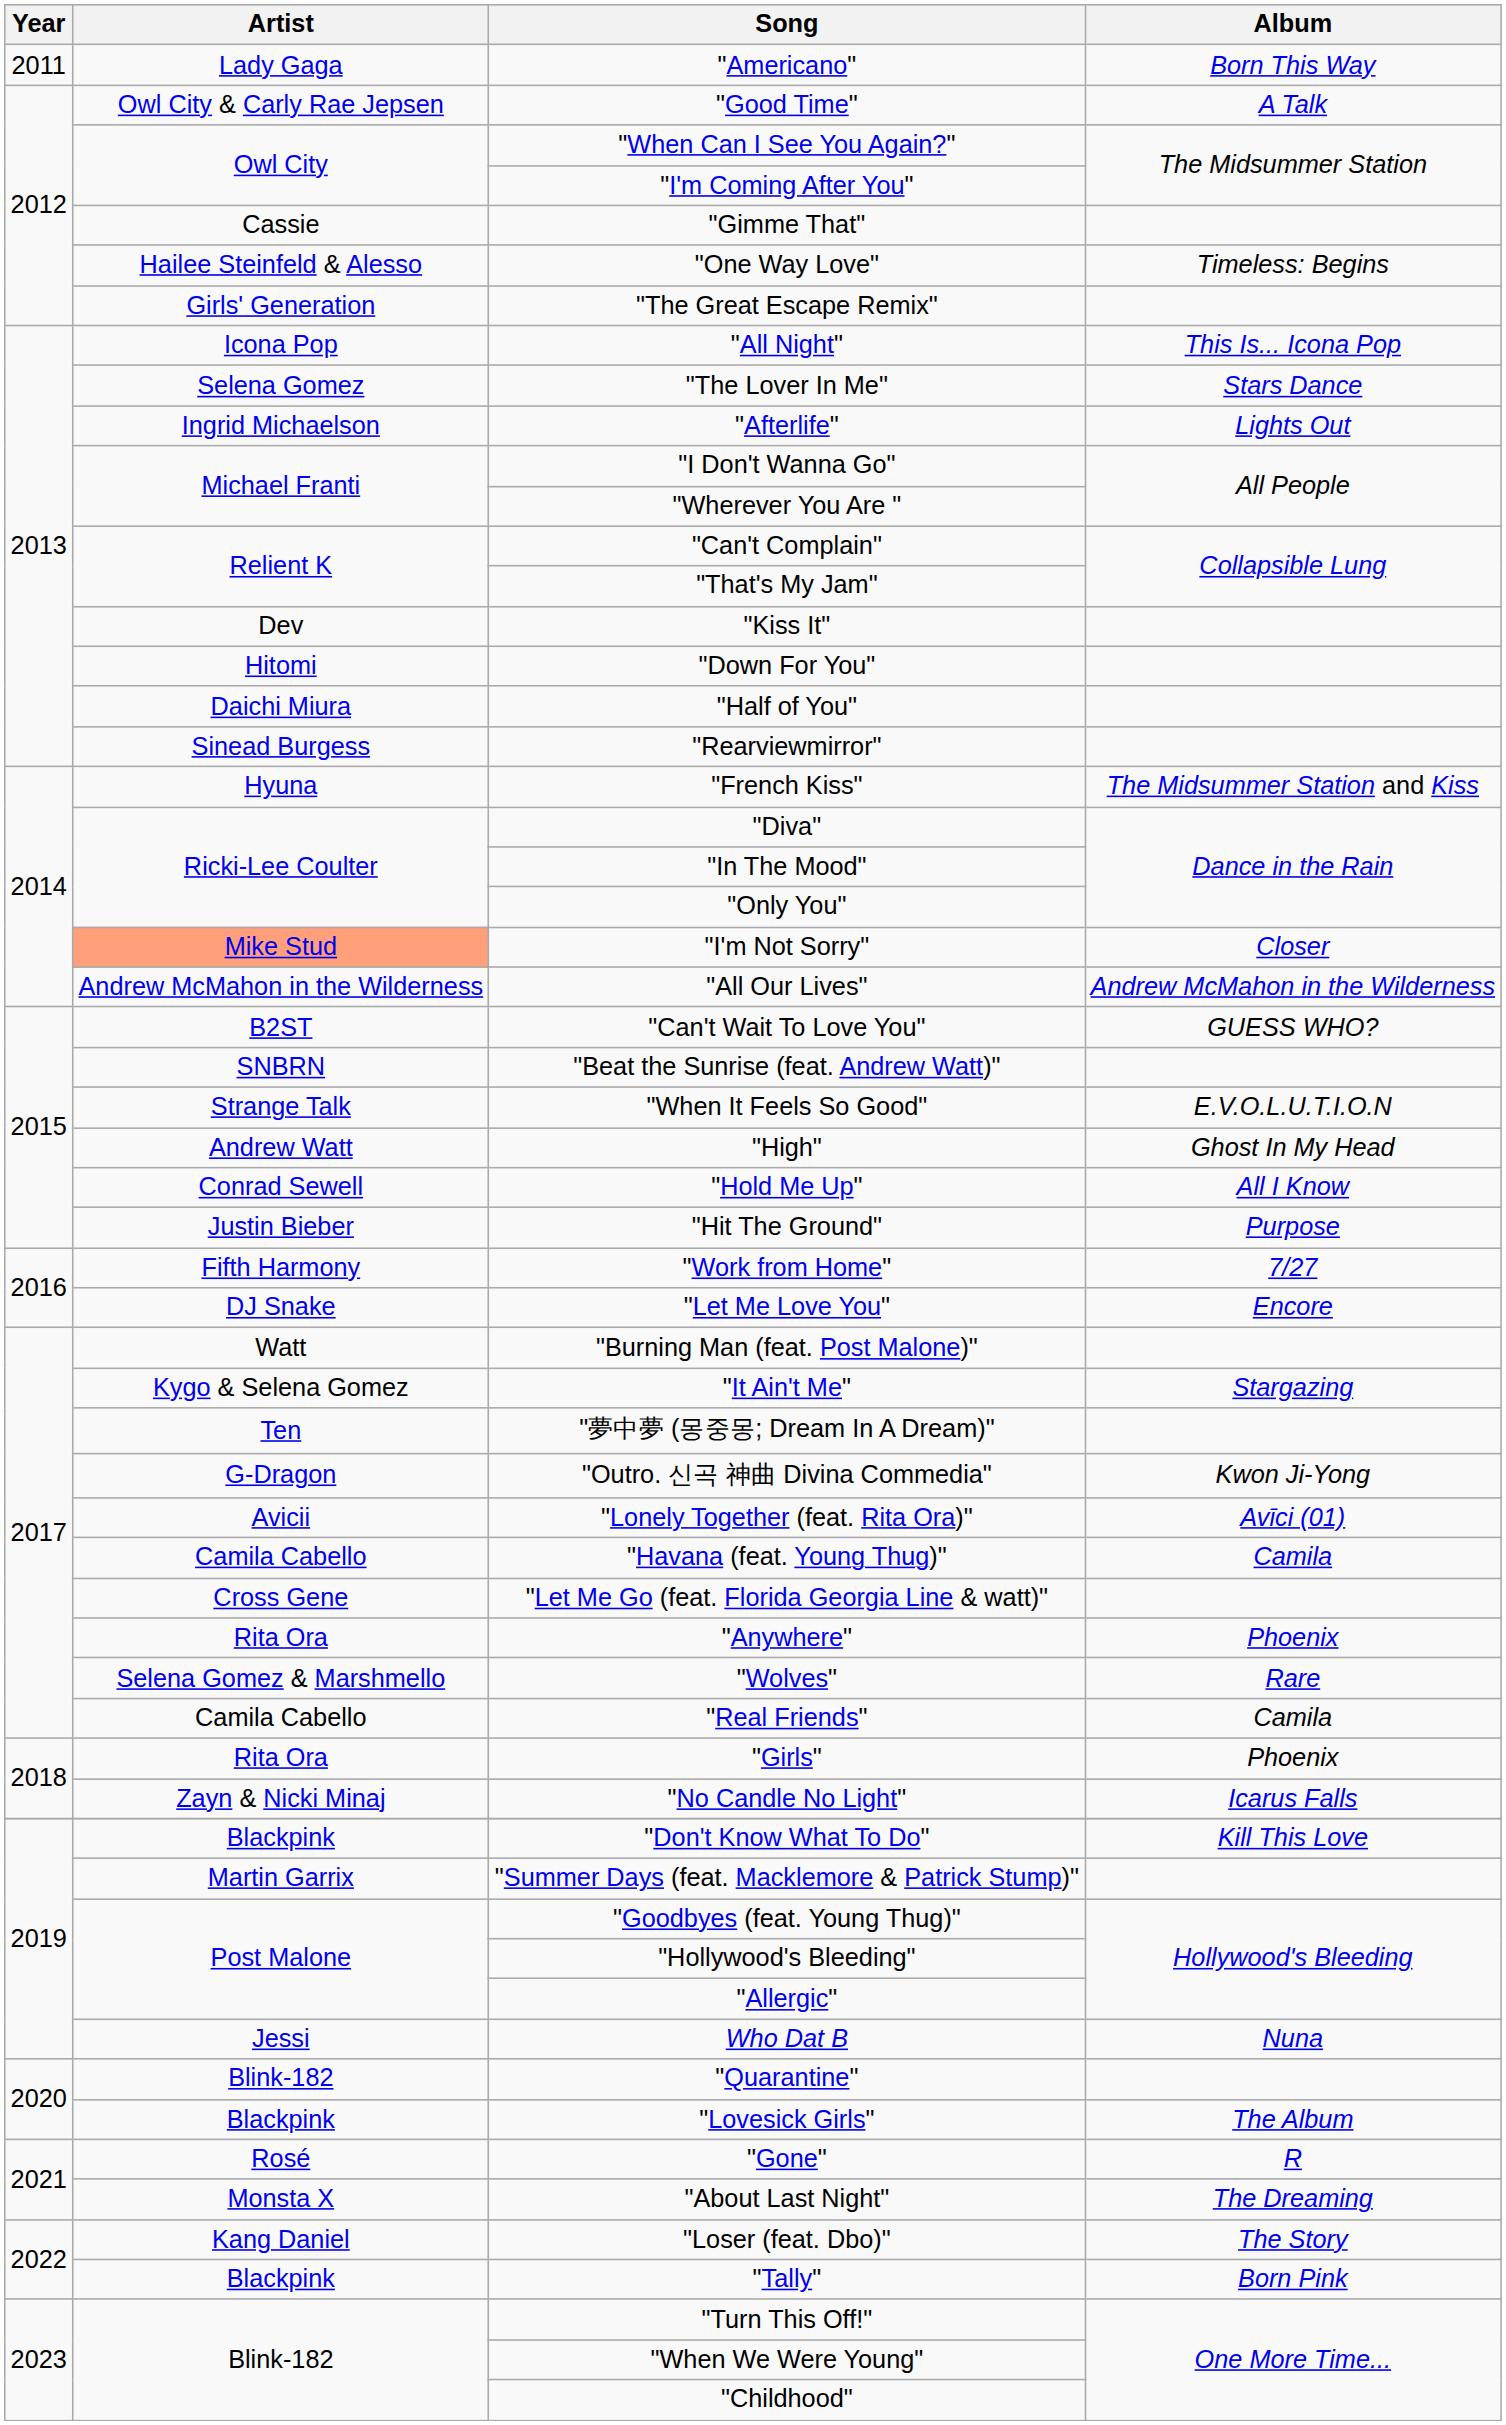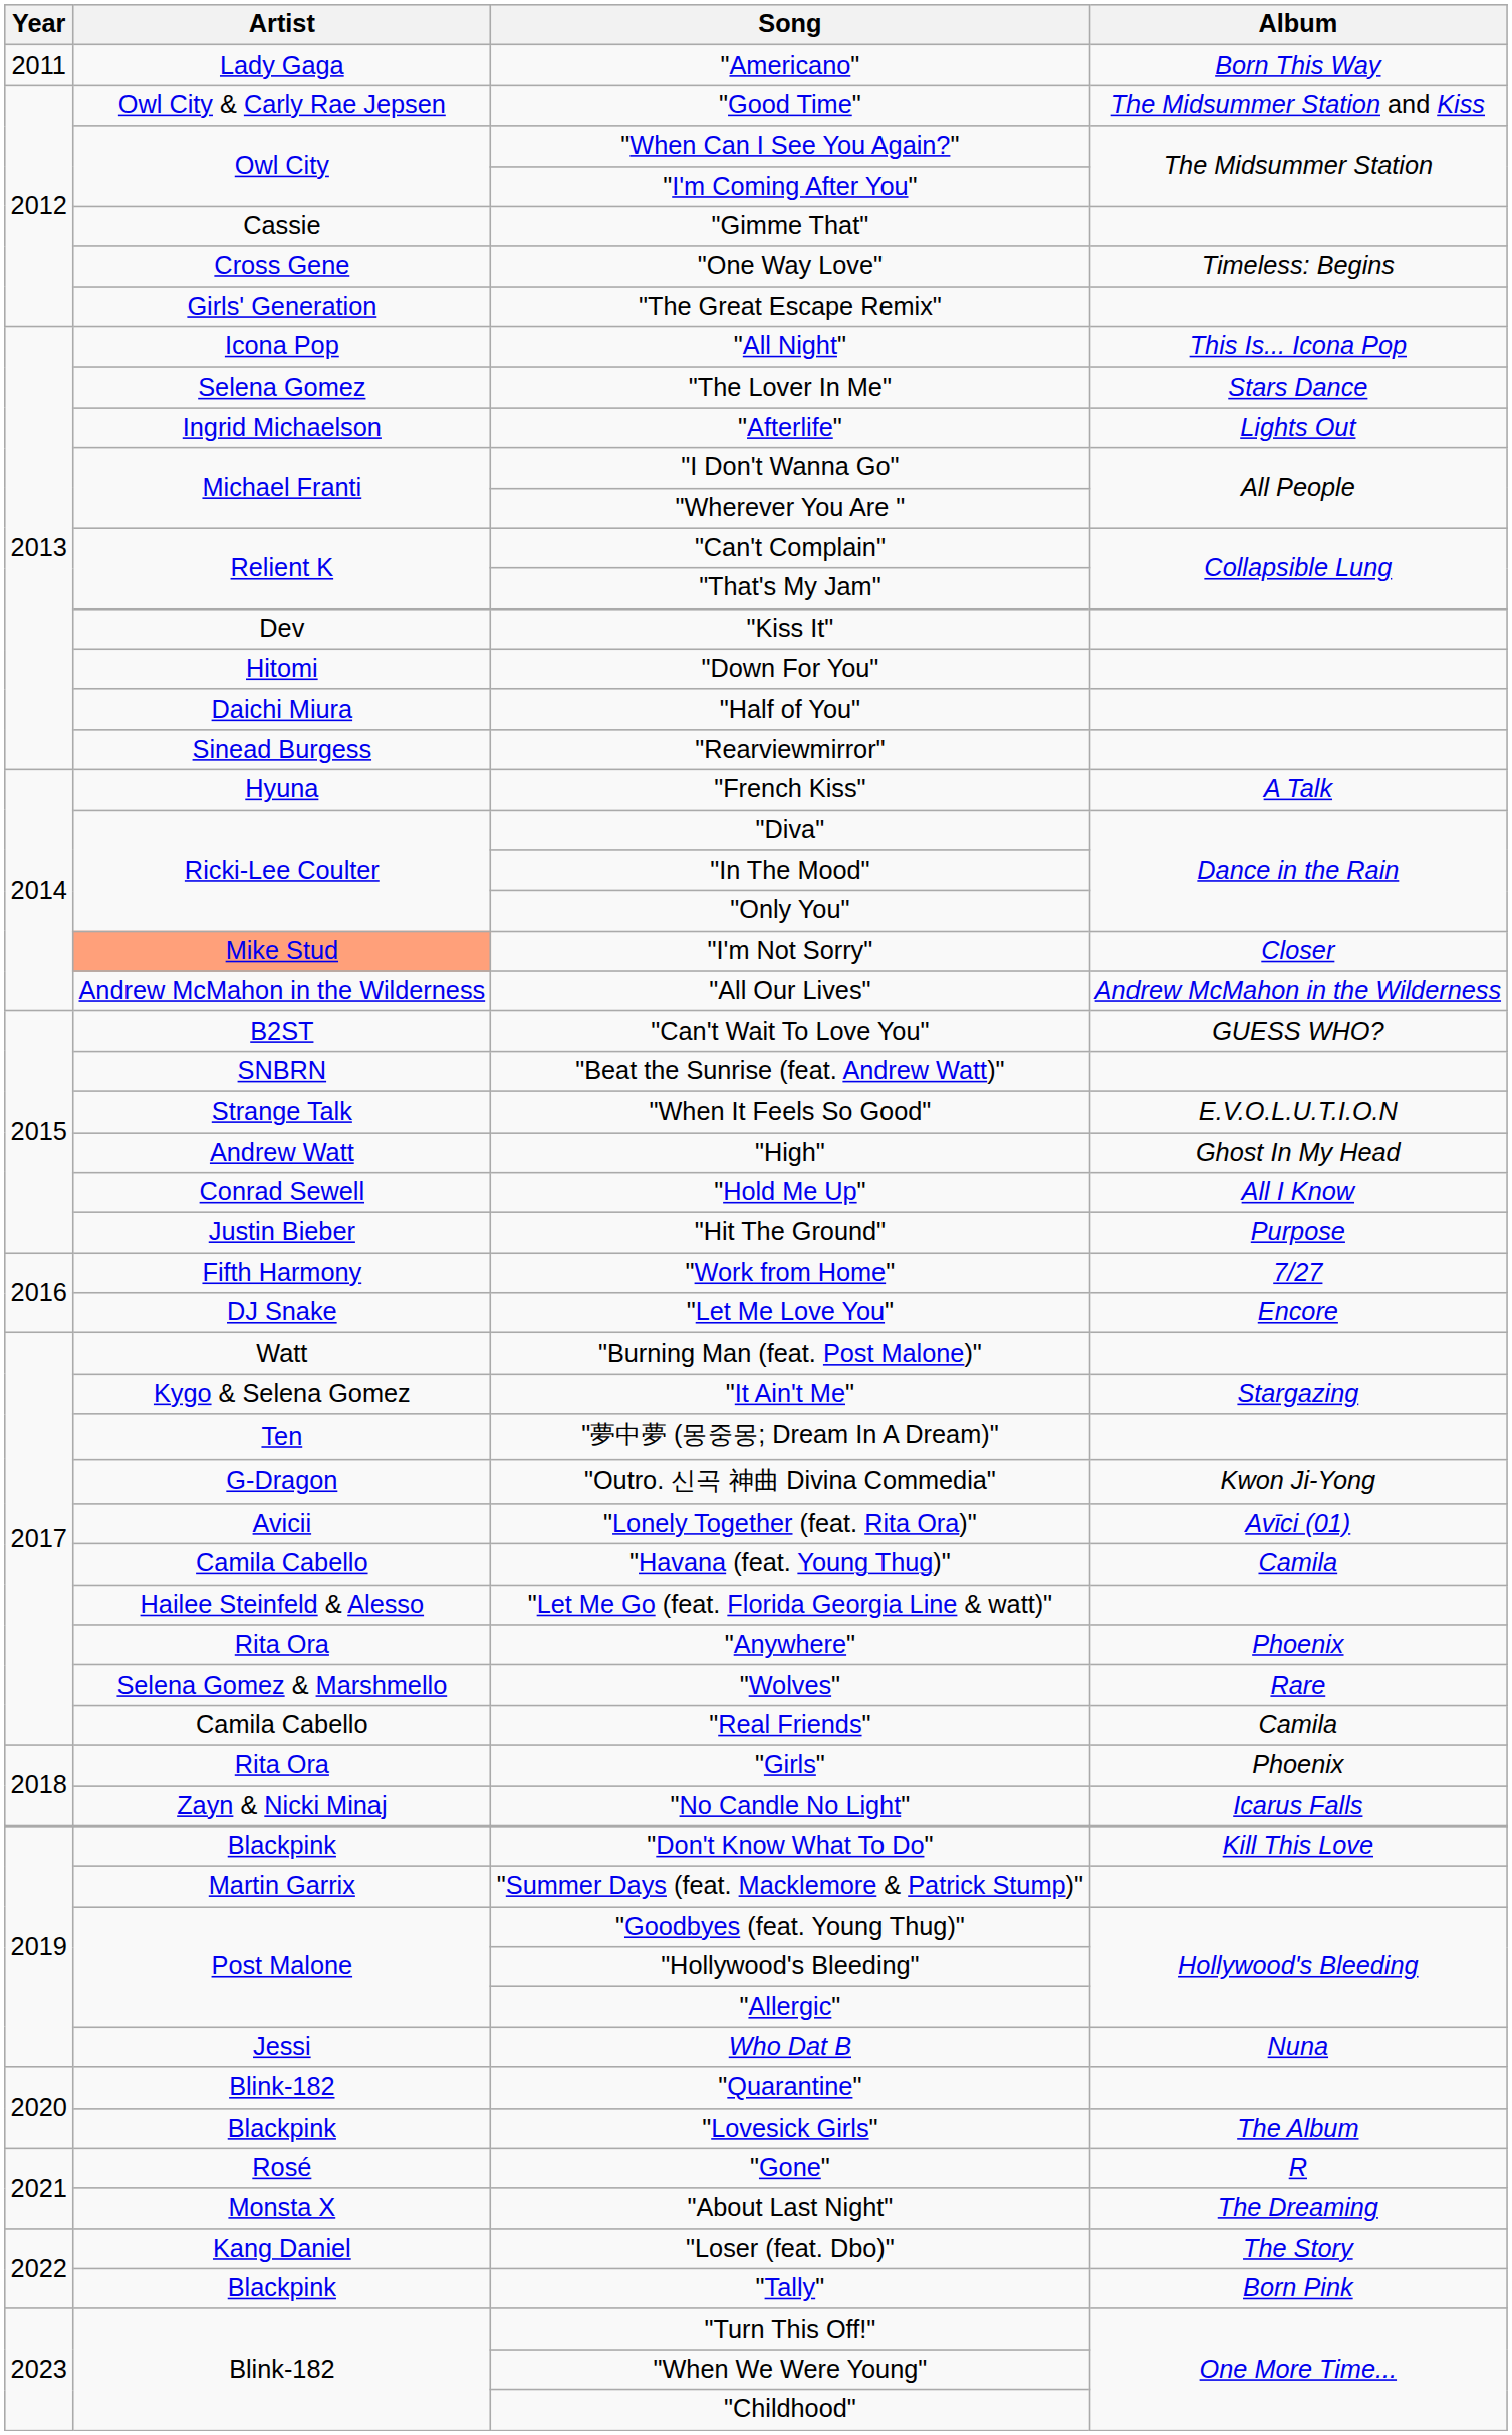 <table class="wikitable" style="text-align:center;">
 <tr>
 <th scope "row">Year</th>
 <th scope "row">Artist</th>
 <th scope "row">Song</th>
 <th scope "row">Album</th>
 </tr>
 <tr>
 <td>2011</td>
 <td><a href='#'>Lady Gaga</a></td>
 <td>"<a href='#'>Americano</a>"</td>
 <td><a href='#'><em>Born This Way</em></a></td>
 </tr>
 <tr>
 <td rowspan="6">2012</td>
 <td><a href='#'>Owl City</a> & <a href='#'>Carly Rae Jepsen</a></td>
 <td>"<a href='#'>Good Time</a>"</td>
-<td><em><a href='#'>A Talk</a></em></td>
+<td><em><a href='#'>The Midsummer Station</a></em> and <em><a href='#'>Kiss</a></em></td>
 </tr>
 <tr>
 <td rowspan="2"><a href='#'>Owl City</a></td>
 <td>"<a href='#'>When Can I See You Again?</a>"</td>
 <td rowspan="2"><em>The Midsummer Station</em></td>
 </tr>
 <tr>
 <td>"<a href='#'>I'm Coming After You</a>"</td>
 </tr>
 <tr>
 <td>Cassie</td>
 <td>"Gimme That"</td>
 <td></td>
 </tr>
 <tr>
-<td><a href='#'>Hailee Steinfeld</a> & <a href='#'>Alesso</a></td>
+<td><a href='#'>Cross Gene</a></td>
 <td>"One Way Love"</td>
 <td><em>Timeless: Begins</em></td>
 </tr>
 <tr>
 <td><a href='#'>Girls' Generation</a></td>
 <td>"The Great Escape Remix"</td>
 <td></td>
 </tr>
 <tr>
 <td rowspan="11">2013</td>
 <td><a href='#'>Icona Pop</a></td>
 <td>"<a href='#'>All Night</a>"</td>
 <td><em><a href='#'>This Is... Icona Pop</a></em></td>
 </tr>
 <tr>
 <td><a href='#'>Selena Gomez</a></td>
 <td>"The Lover In Me"</td>
 <td><em><a href='#'>Stars Dance</a></em></td>
 </tr>
 <tr>
 <td><a href='#'>Ingrid Michaelson</a></td>
 <td>"<a href='#'>Afterlife</a>"</td>
 <td><em><a href='#'>Lights Out</a></em></td>
 </tr>
 <tr>
 <td rowspan="2"><a href='#'>Michael Franti</a></td>
 <td>"I Don't Wanna Go"</td>
 <td rowspan="2"><em>All People</em></td>
 </tr>
 <tr>
 <td>"Wherever You Are "</td>
 </tr>
 <tr>
 <td rowspan="2"><a href='#'>Relient K</a></td>
 <td>"Can't Complain"</td>
 <td rowspan="2"><em><a href='#'>Collapsible Lung</a></em></td>
 </tr>
 <tr>
 <td>"That's My Jam"</td>
 </tr>
 <tr>
 <td>Dev</td>
 <td>"Kiss It"</td>
 <td></td>
 </tr>
 <tr>
 <td><a href='#'>Hitomi</a></td>
 <td>"Down For You"</td>
 <td></td>
 </tr>
 <tr>
 <td><a href='#'>Daichi Miura</a></td>
 <td>"Half of You"</td>
 <td></td>
 </tr>
 <tr>
 <td><a href='#'>Sinead Burgess</a></td>
 <td>"Rearviewmirror"</td>
 <td></td>
 </tr>
 <tr>
 <td rowspan="6">2014</td>
 <td><a href='#'>Hyuna</a></td>
 <td>"French Kiss"</td>
-<td><em><a href='#'>The Midsummer Station</a></em> and <em><a href='#'>Kiss</a></em></td>
+<td><em><a href='#'>A Talk</a></em></td>
 </tr>
 <tr>
 <td rowspan="3"><a href='#'>Ricki-Lee Coulter</a></td>
 <td>"Diva"</td>
 <td rowspan="3"><a href='#'><em>Dance in the Rain</em></a></td>
 </tr>
 <tr>
 <td>"In The Mood"</td>
 </tr>
 <tr>
 <td>"Only You"</td>
 </tr>
 <tr>
 <td style="background: lightsalmon;"><a href='#'>Mike Stud</a></td>
 <td>"I'm Not Sorry"</td>
 <td><a href='#'><em>Closer</em></a></td>
 </tr>
 <tr>
 <td><a href='#'>Andrew McMahon in the Wilderness</a></td>
 <td>"All Our Lives"</td>
 <td><a href='#'><em>Andrew McMahon in the Wilderness</em></a></td>
 </tr>
 <tr>
 <td rowspan="6">2015</td>
 <td><a href='#'>B2ST</a></td>
 <td>"Can't Wait To Love You"</td>
 <td><em>GUESS WHO?</em></td>
 </tr>
 <tr>
 <td><a href='#'>SNBRN</a></td>
 <td>"Beat the Sunrise (feat. <a href='#'>Andrew Watt</a>)"</td>
 <td></td>
 </tr>
 <tr>
 <td><a href='#'>Strange Talk</a></td>
 <td>"When It Feels So Good"</td>
 <td><em>E.V.O.L.U.T.I.O.N</em></td>
 </tr>
 <tr>
 <td><a href='#'>Andrew Watt</a></td>
 <td>"High"</td>
 <td><em>Ghost In My Head</em></td>
 </tr>
 <tr>
 <td><a href='#'>Conrad Sewell</a></td>
 <td>"<a href='#'>Hold Me Up</a>"</td>
 <td><a href='#'><em>All I Know</em></a></td>
 </tr>
 <tr>
 <td><a href='#'>Justin Bieber</a></td>
 <td>"Hit The Ground"</td>
 <td><a href='#'><em>Purpose</em></a></td>
 </tr>
 <tr>
 <td rowspan="2">2016</td>
 <td><a href='#'>Fifth Harmony</a></td>
 <td>"<a href='#'>Work from Home</a>"</td>
 <td><em><a href='#'>7/27</a></em></td>
 </tr>
 <tr>
 <td><a href='#'>DJ Snake</a></td>
 <td>"<a href='#'>Let Me Love You</a>"</td>
 <td><a href='#'><em>Encore</em></a></td>
 </tr>
 <tr>
 <td rowspan="10">2017</td>
 <td>Watt</td>
 <td>"Burning Man (feat. <a href='#'>Post Malone</a>)"</td>
 <td></td>
 </tr>
 <tr>
 <td><a href='#'>Kygo</a> & Selena Gomez</td>
 <td>"<a href='#'>It Ain't Me</a>"</td>
 <td><a href='#'><em>Stargazing</em></a></td>
 </tr>
 <tr>
 <td><a href='#'>Ten</a></td>
 <td>"夢中夢 (몽중몽; Dream In A Dream)"</td>
 <td></td>
 </tr>
 <tr>
 <td><a href='#'>G-Dragon</a></td>
 <td>"Outro. 신곡 神曲 Divina Commedia"</td>
 <td><em>Kwon Ji-Yong</em></td>
 </tr>
 <tr>
 <td><a href='#'>Avicii</a></td>
 <td>"<a href='#'>Lonely Together</a> (feat. <a href='#'>Rita Ora</a>)"</td>
 <td><em><a href='#'>Avīci (01)</a></em></td>
 </tr>
 <tr>
 <td><a href='#'>Camila Cabello</a></td>
 <td>"<a href='#'>Havana</a> (feat. <a href='#'>Young Thug</a>)"</td>
 <td><em><a href='#'>Camila</a></em></td>
 </tr>
 <tr>
-<td><a href='#'>Cross Gene</a></td>
+<td><a href='#'>Hailee Steinfeld</a> & <a href='#'>Alesso</a></td>
 <td>"<a href='#'>Let Me Go</a> (feat. <a href='#'>Florida Georgia Line</a> & watt)"</td>
 <td></td>
 </tr>
 <tr>
 <td><a href='#'>Rita Ora</a></td>
 <td>"<a href='#'>Anywhere</a>"</td>
 <td><a href='#'><em>Phoenix</em></a></td>
 </tr>
 <tr>
 <td><a href='#'>Selena Gomez</a> & <a href='#'>Marshmello</a></td>
 <td>"<a href='#'>Wolves</a>"</td>
 <td><em><a href='#'>Rare</a></em></td>
 </tr>
 <tr>
 <td>Camila Cabello</td>
 <td>"<a href='#'>Real Friends</a>"</td>
 <td><em>Camila</em></td>
 </tr>
 <tr>
 <td rowspan="2">2018</td>
 <td><a href='#'>Rita Ora</a></td>
 <td>"<a href='#'>Girls</a>"</td>
 <td><em>Phoenix</em></td>
 </tr>
 <tr>
 <td><a href='#'>Zayn</a>  & <a href='#'>Nicki Minaj</a></td>
 <td>"<a href='#'>No Candle No Light</a>"</td>
 <td><em><a href='#'>Icarus Falls</a></em></td>
 </tr>
 <tr>
 </tr>
 <tr>
 <td rowspan="6">2019</td>
 <td><a href='#'>Blackpink</a></td>
 <td>"<a href='#'>Don't Know What To Do</a>"</td>
 <td><em><a href='#'>Kill This Love</a></em></td>
 </tr>
 <tr>
 <td><a href='#'>Martin Garrix</a></td>
 <td>"<a href='#'>Summer Days</a> (feat. <a href='#'>Macklemore</a> & <a href='#'>Patrick Stump</a>)"</td>
 <td></td>
 </tr>
 <tr>
 <td rowspan="3"><a href='#'>Post Malone</a></td>
 <td>"<a href='#'>Goodbyes</a> (feat. Young Thug)"</td>
 <td rowspan="3"><em><a href='#'>Hollywood's Bleeding</a></em></td>
 </tr>
 <tr>
 <td>"Hollywood's Bleeding"</td>
 </tr>
 <tr>
 <td>"<a href='#'>Allergic</a>"</td>
 </tr>
 <tr>
 <td><a href='#'>Jessi</a></td>
 <td><em><a href='#'>Who Dat B</a></em></td>
 <td><em><a href='#'>Nuna</a></em></td>
 </tr>
 <tr>
 <td rowspan="2">2020</td>
 <td><a href='#'>Blink-182</a></td>
 <td>"<a href='#'>Quarantine</a>"</td>
 <td></td>
 </tr>
 <tr>
 <td><a href='#'>Blackpink</a></td>
 <td>"<a href='#'>Lovesick Girls</a>"</td>
 <td><em><a href='#'>The Album</a></em></td>
 </tr>
 <tr>
 <td rowspan="2">2021</td>
 <td><a href='#'>Rosé</a></td>
 <td>"<a href='#'>Gone</a>"</td>
 <td><em><a href='#'>R</a></em></td>
 </tr>
 <tr>
 <td><a href='#'>Monsta X</a></td>
 <td>"About Last Night"</td>
 <td><em><a href='#'>The Dreaming</a></em></td>
 </tr>
 <tr>
 <td rowspan="2">2022</td>
 <td><a href='#'>Kang Daniel</a></td>
 <td>"Loser (feat. Dbo)"</td>
 <td><a href='#'><em>The Story</em></a></td>
 </tr>
 <tr>
 <td><a href='#'>Blackpink</a></td>
 <td>"<a href='#'>Tally</a>"</td>
 <td><em><a href='#'>Born Pink</a></em></td>
 </tr>
 <tr>
 <td rowspan="3">2023</td>
 <td rowspan="3">Blink-182</td>
 <td>"Turn This Off!"</td>
 <td rowspan="3"><em><a href='#'>One More Time...</a></em></td>
 </tr>
 <tr>
 <td>"When We Were Young"</td>
 </tr>
 <tr>
 <td>"Childhood"</td>
 </tr>
 </table>
